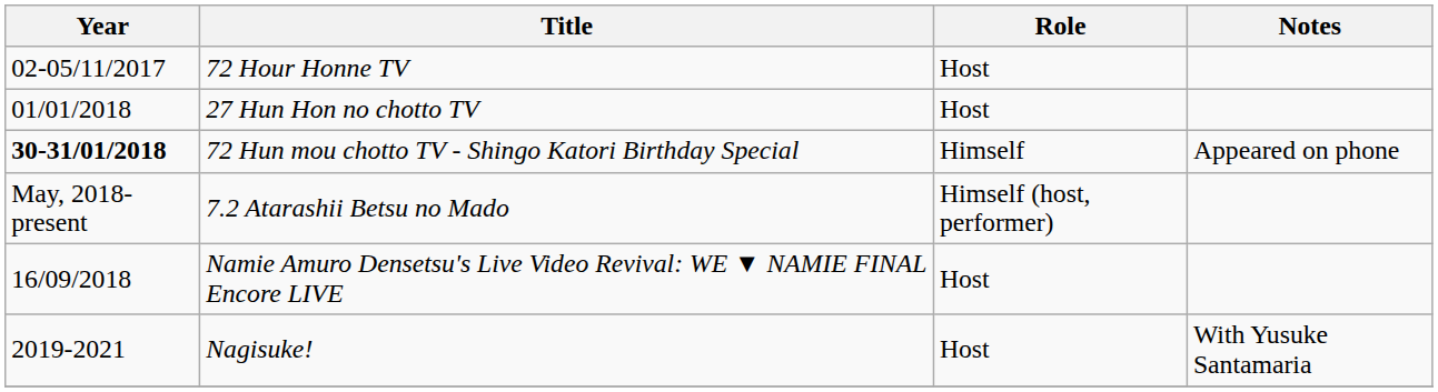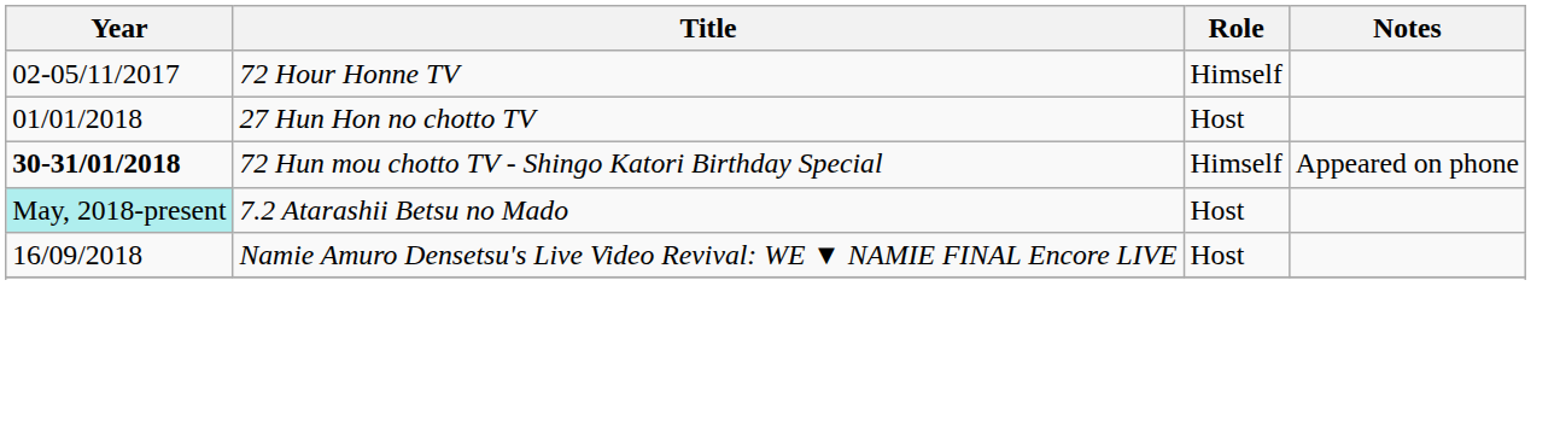 <table class="wikitable">
 <tr>
 <th>Year</th>
 <th>Title</th>
 <th>Role</th>
 <th>Notes</th>
 </tr>
 <tr>
 <td>02-05/11/2017</td>
 <td><em>72 Hour Honne TV</em></td>
-<td>Host</td>
+<td>Himself</td>
 <td></td>
 </tr>
 <tr>
 <td>01/01/2018</td>
 <td><em>27 Hun Hon no chotto TV</em></td>
 <td>Host</td>
 <td></td>
 </tr>
 <tr>
 <td><strong>30-31/01/2018</strong></td>
 <td><em>72 Hun mou chotto TV - Shingo Katori Birthday Special</em></td>
 <td>Himself</td>
 <td>Appeared on phone</td>
 </tr>
 <tr>
-<td>May, 2018-present</td>
+<td style="background: paleturquoise;">May, 2018-present</td>
 <td><em>7.2 Atarashii Betsu no Mado</em></td>
-<td>Himself (host, performer)</td>
+<td>Host</td>
 <td></td>
 </tr>
 <tr>
 <td>16/09/2018</td>
 <td><em>Namie Amuro Densetsu's Live Video Revival: WE ▼ NAMIE FINAL Encore LIVE</em></td>
 <td>Host</td>
 <td></td>
 </tr>
 <tr>
-<td>2019-2021</td>
-<td><em>Nagisuke!</em></td>
-<td>Host</td>
-<td>With Yusuke Santamaria</td>
-</tr>
-<tr>
 </tr>
 <tr>
 </tr>
 </table>
